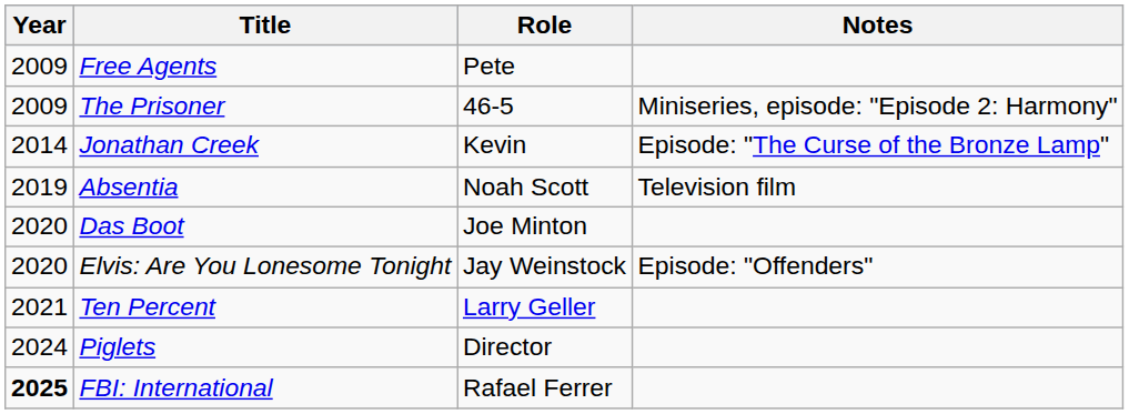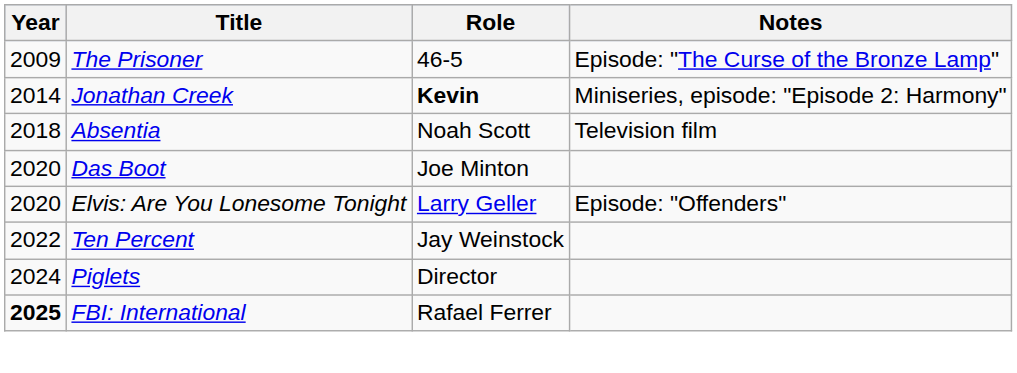 <table class="wikitable" style="margin:1em 0;">
 <tr style="background:#b0c4de;">
 <th>Year</th>
 <th>Title</th>
 <th>Role</th>
 <th>Notes</th>
 </tr>
 <tr>
 <td>2009</td>
-<td><em><a href='#'>Free Agents</a></em></td>
-<td>Pete</td>
-<td></td>
-</tr>
-<tr>
-<td>2009</td>
 <td><em><a href='#'>The Prisoner</a></em></td>
 <td>46-5</td>
-<td>Miniseries, episode: "Episode 2: Harmony"</td>
+<td>Episode: "<a href='#'>The Curse of the Bronze Lamp</a>"</td>
 </tr>
 <tr>
 <td>2014</td>
 <td><em><a href='#'>Jonathan Creek</a></em></td>
-<td>Kevin</td>
-<td>Episode: "<a href='#'>The Curse of the Bronze Lamp</a>"</td>
+<td><strong>Kevin</strong></td>
+<td>Miniseries, episode: "Episode 2: Harmony"</td>
 </tr>
 <tr>
-<td>2019</td>
+<td>2018</td>
 <td><em><a href='#'>Absentia</a></em></td>
 <td>Noah Scott</td>
 <td>Television film</td>
 </tr>
 <tr>
 <td>2020</td>
 <td><em><a href='#'>Das Boot</a></em></td>
 <td>Joe Minton</td>
 <td></td>
 </tr>
 <tr>
 <td>2020</td>
 <td><em>Elvis: Are You Lonesome Tonight</em></td>
-<td>Jay Weinstock</td>
+<td><a href='#'>Larry Geller</a></td>
 <td>Episode: "Offenders"</td>
 </tr>
 <tr>
-<td>2021</td>
+<td>2022</td>
 <td><em><a href='#'>Ten Percent</a></em></td>
-<td><a href='#'>Larry Geller</a></td>
+<td>Jay Weinstock</td>
 <td></td>
 </tr>
 <tr>
 <td>2024</td>
 <td><em><a href='#'>Piglets</a></em></td>
 <td>Director</td>
 <td></td>
 </tr>
 <tr>
 <td><strong>2025</strong></td>
 <td><em><a href='#'>FBI: International</a></em></td>
 <td>Rafael Ferrer</td>
 <td></td>
 </tr>
 </table>
